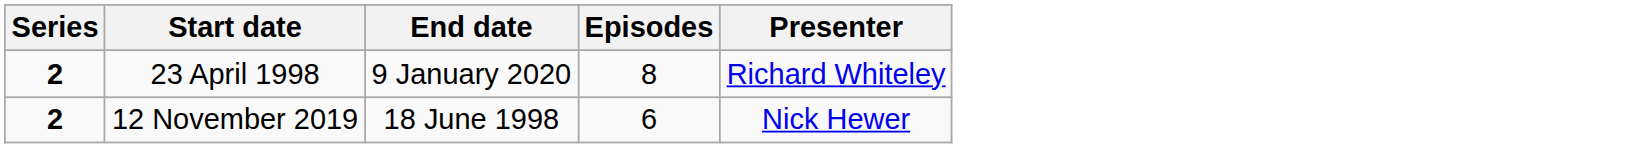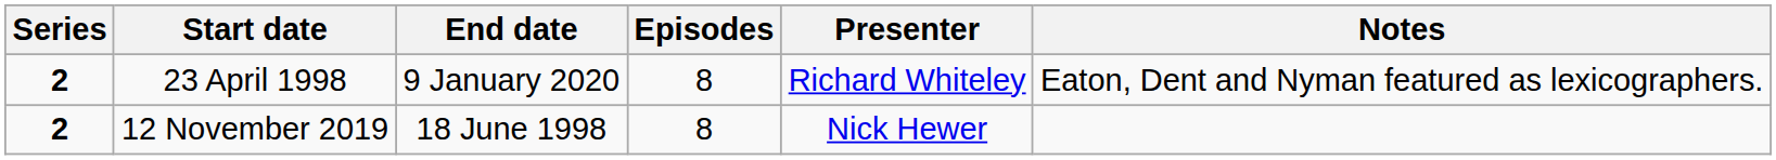 <table class="wikitable" style="text-align: center;" style="font-size:90%">
 <tr>
 <th>Series</th>
 <th>Start date</th>
 <th>End date</th>
 <th>Episodes</th>
 <th>Presenter</th>
+<th>Notes</th>
 </tr>
 <tr>
 <td><strong>2</strong></td>
 <td>23 April 1998</td>
 <td>9 January 2020</td>
 <td>8</td>
 <td><a href='#'>Richard Whiteley</a></td>
+<td>Eaton, Dent and Nyman featured as lexicographers.</td>
 </tr>
 <tr>
 <td><strong>2</strong></td>
 <td>12 November 2019</td>
 <td>18 June 1998</td>
-<td>6</td>
+<td>8</td>
 <td><a href='#'>Nick Hewer</a></td>
+<td></td>
 </tr>
 </table>
